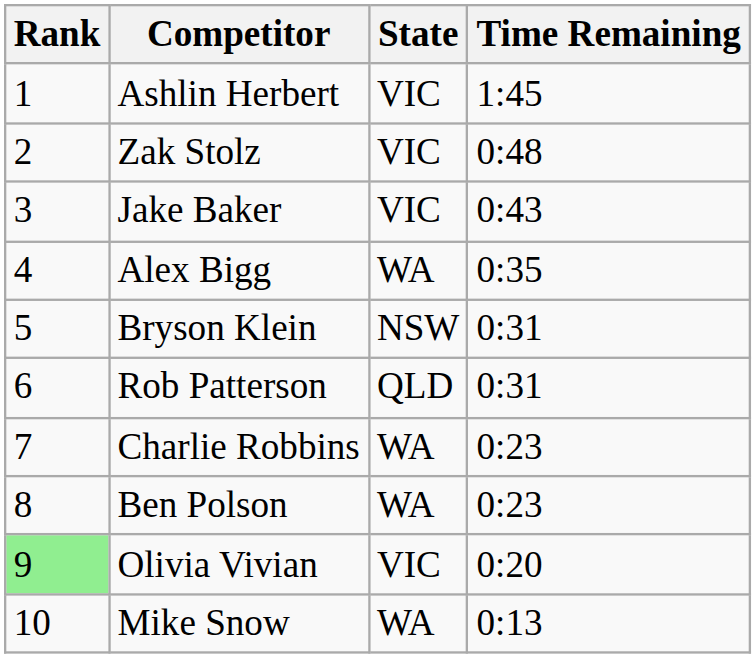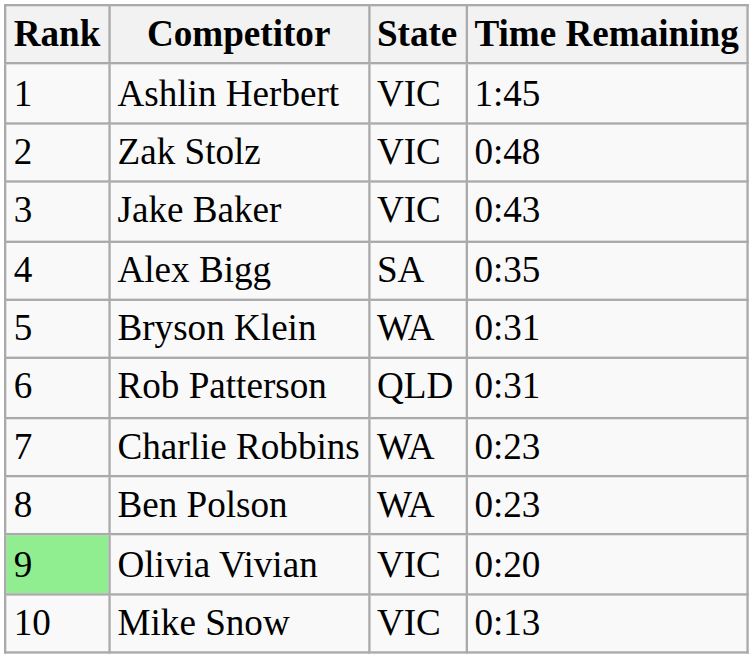 <table class="wikitable sortable mw-collapsible">
 <tr>
 <th>Rank</th>
 <th>Competitor</th>
 <th>State</th>
 <th>Time Remaining</th>
 </tr>
 <tr>
 <td>1</td>
 <td>Ashlin Herbert</td>
 <td>VIC</td>
 <td>1:45</td>
 </tr>
 <tr>
 <td>2</td>
 <td>Zak Stolz</td>
 <td>VIC</td>
 <td>0:48</td>
 </tr>
 <tr>
 <td>3</td>
 <td>Jake Baker</td>
 <td>VIC</td>
 <td>0:43</td>
 </tr>
 <tr>
 <td>4</td>
 <td>Alex Bigg</td>
-<td>WA</td>
+<td>SA</td>
 <td>0:35</td>
 </tr>
 <tr>
 <td>5</td>
 <td>Bryson Klein</td>
-<td>NSW</td>
+<td>WA</td>
 <td>0:31</td>
 </tr>
 <tr>
 <td>6</td>
 <td>Rob Patterson</td>
 <td>QLD</td>
 <td>0:31</td>
 </tr>
 <tr>
 <td>7</td>
 <td>Charlie Robbins</td>
 <td>WA</td>
 <td>0:23</td>
 </tr>
 <tr>
 <td>8</td>
 <td>Ben Polson</td>
 <td>WA</td>
 <td>0:23</td>
 </tr>
 <tr>
 <td style="background: lightgreen;">9</td>
 <td>Olivia Vivian</td>
 <td>VIC</td>
 <td>0:20</td>
 </tr>
 <tr>
 <td>10</td>
 <td>Mike Snow</td>
-<td>WA</td>
+<td>VIC</td>
 <td>0:13</td>
 </tr>
 </table>
